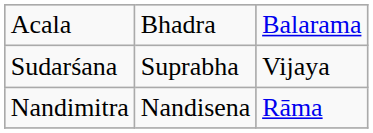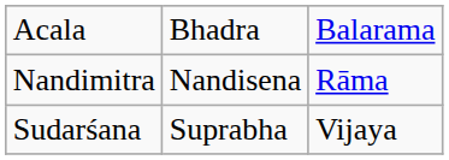 <table class="wikitable">
 <tr>
 <td>Acala</td>
 <td>Bhadra</td>
 <td><a href='#'>Balarama</a></td>
 </tr>
 <tr>
+<td>Nandimitra</td>
+<td>Nandisena</td>
+<td><a href='#'>Rāma</a></td>
+</tr>
+<tr>
 <td>Sudarśana</td>
 <td>Suprabha</td>
 <td>Vijaya</td>
 </tr>
-<tr>
-<td>Nandimitra</td>
-<td>Nandisena</td>
-<td><a href='#'>Rāma</a></td>
-</tr>
 </table>
